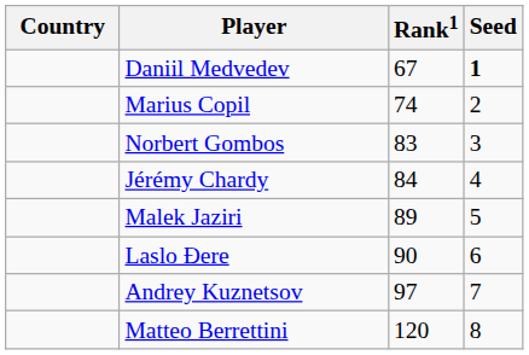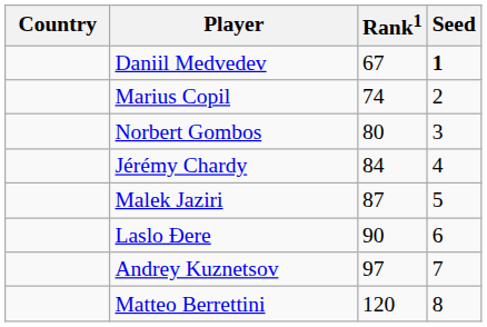 <table class="sortable wikitable">
 <tr>
 <th width="70">Country</th>
 <th width="175">Player</th>
 <th>Rank<sup>1</sup></th>
 <th>Seed</th>
 </tr>
 <tr>
 <td></td>
 <td><a href='#'>Daniil Medvedev</a></td>
 <td>67</td>
 <td><strong>1</strong></td>
 </tr>
 <tr>
 <td></td>
 <td><a href='#'>Marius Copil</a></td>
 <td>74</td>
 <td>2</td>
 </tr>
 <tr>
 <td></td>
 <td><a href='#'>Norbert Gombos</a></td>
-<td>83</td>
+<td>80</td>
 <td>3</td>
 </tr>
 <tr>
 <td></td>
 <td><a href='#'>Jérémy Chardy</a></td>
 <td>84</td>
 <td>4</td>
 </tr>
 <tr>
 <td></td>
 <td><a href='#'>Malek Jaziri</a></td>
-<td>89</td>
+<td>87</td>
 <td>5</td>
 </tr>
 <tr>
 <td></td>
 <td><a href='#'>Laslo Đere</a></td>
 <td>90</td>
 <td>6</td>
 </tr>
 <tr>
 <td></td>
 <td><a href='#'>Andrey Kuznetsov</a></td>
 <td>97</td>
 <td>7</td>
 </tr>
 <tr>
 <td></td>
 <td><a href='#'>Matteo Berrettini</a></td>
 <td>120</td>
 <td>8</td>
 </tr>
 </table>
